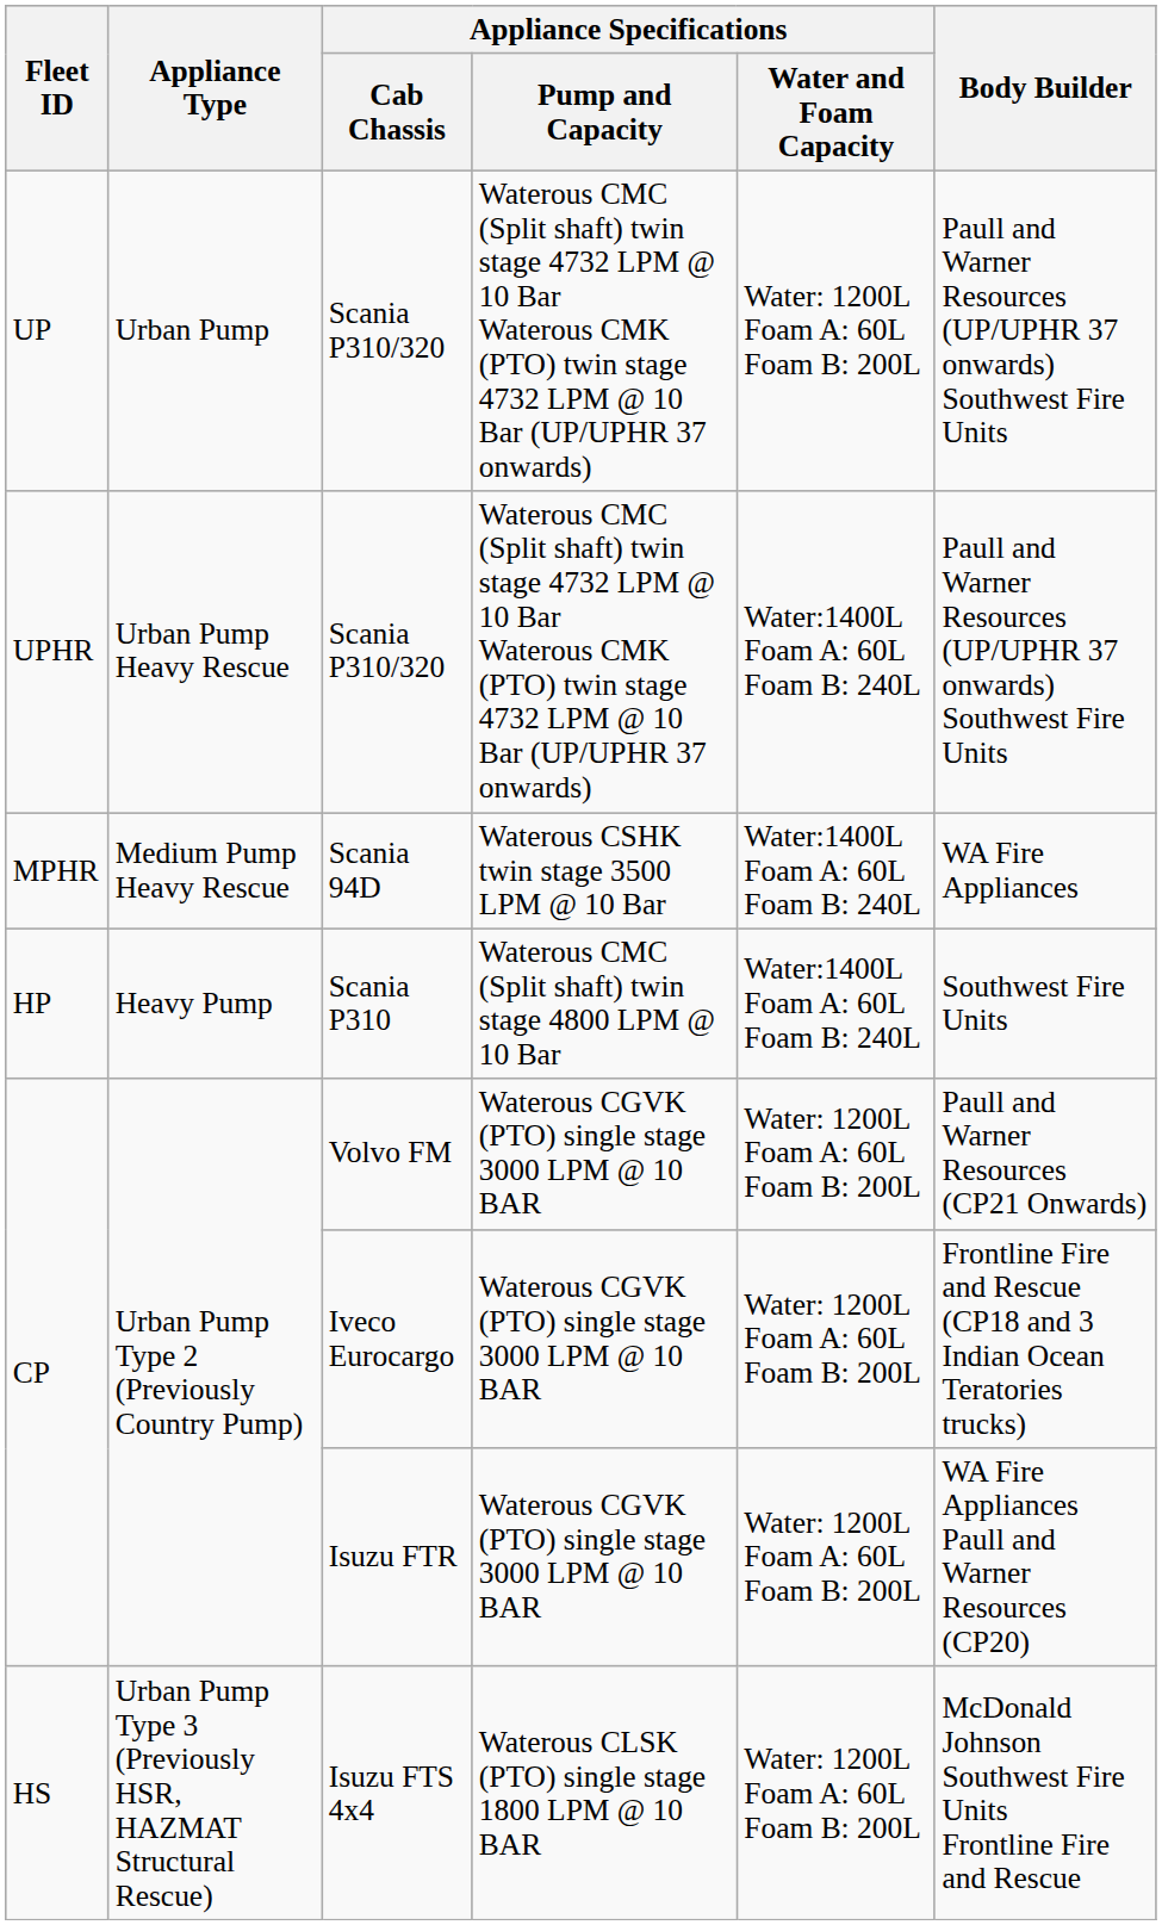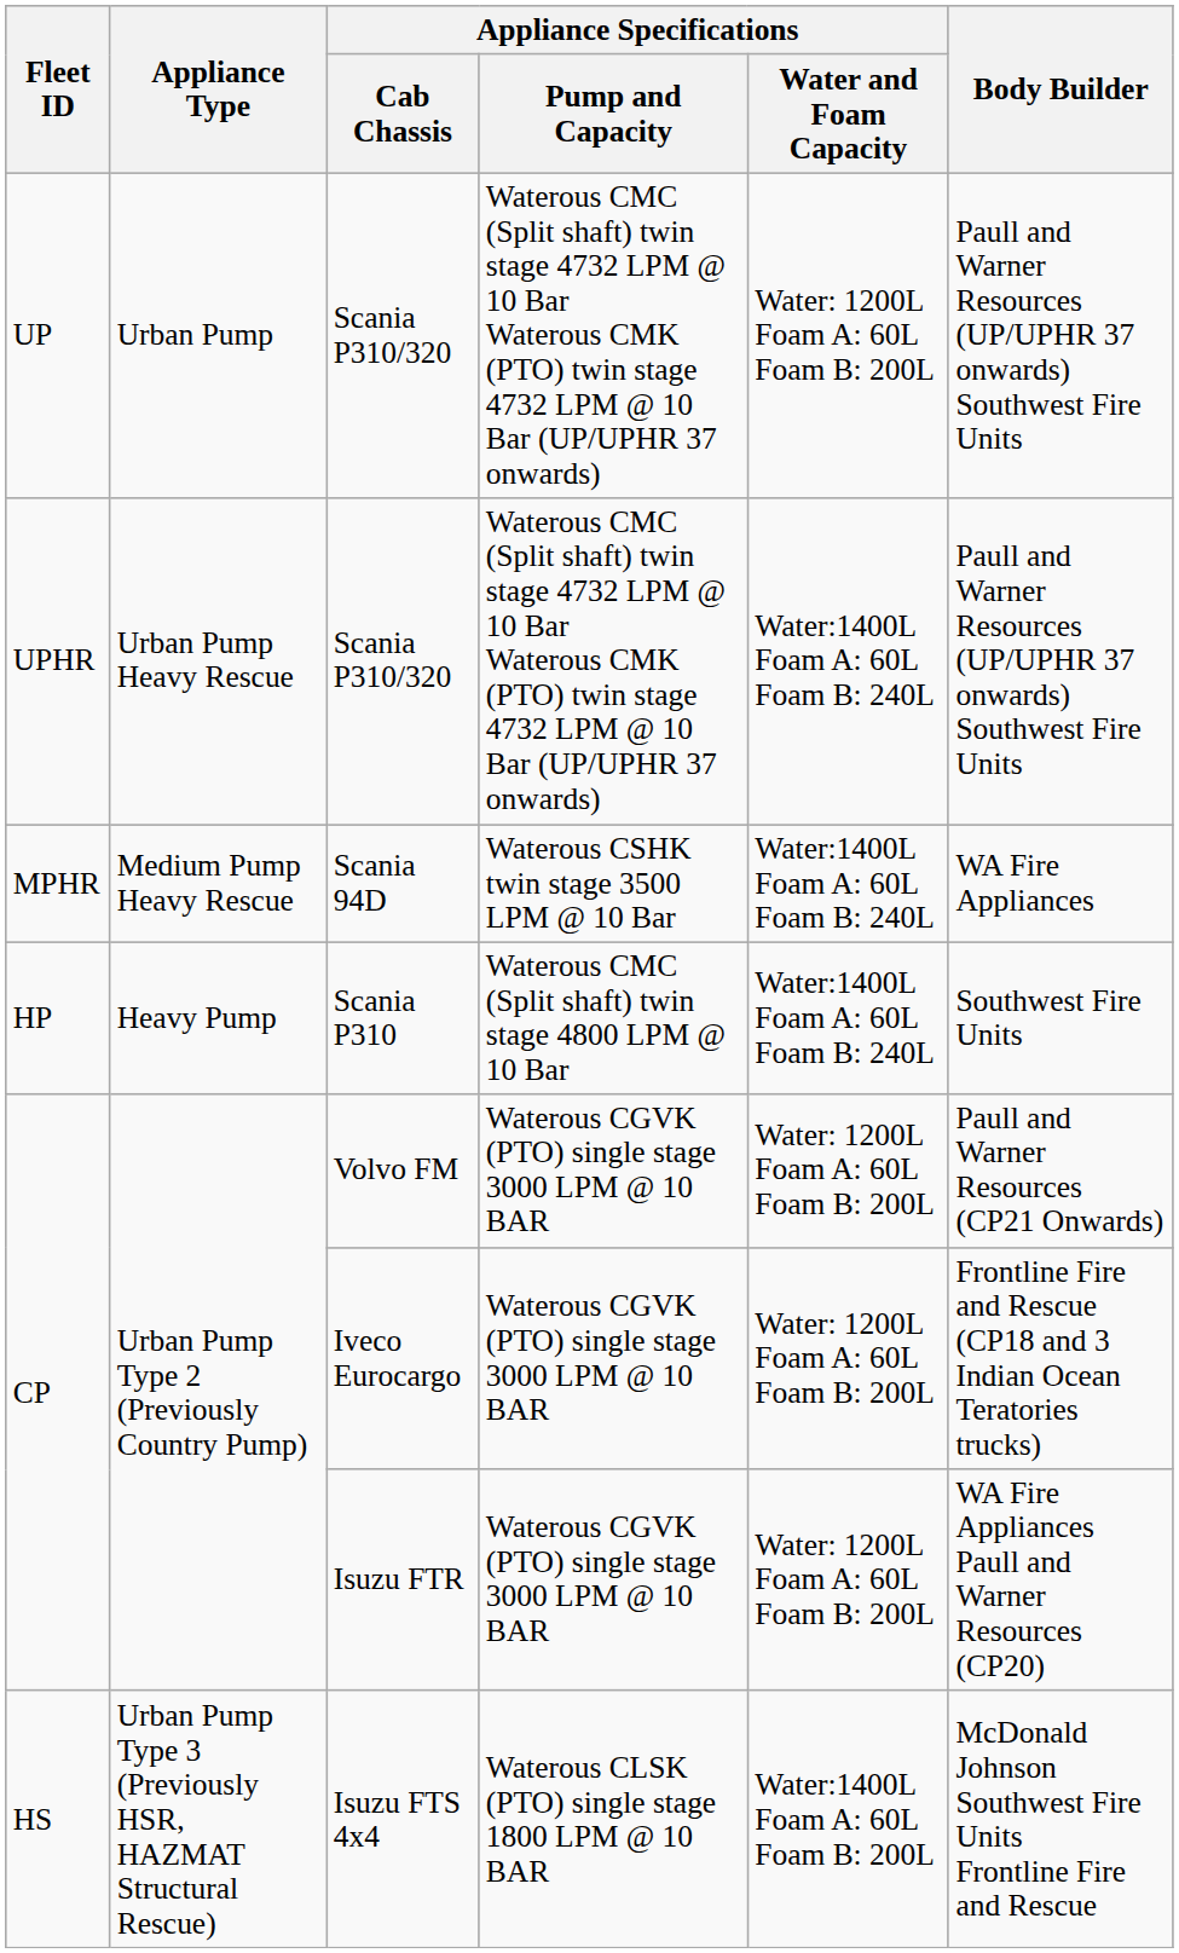 <table class="wikitable">
 <tr>
 <th rowspan="2">Fleet ID</th>
 <th rowspan="2">Appliance Type</th>
 <th colspan="3">Appliance Specifications</th>
 <th rowspan="2">Body Builder</th>
 </tr>
 <tr>
 <th>Cab Chassis</th>
 <th>Pump and Capacity</th>
 <th>Water and Foam Capacity</th>
 </tr>
 <tr>
 <td>UP</td>
 <td>Urban Pump</td>
 <td>Scania P310/320</td>
 <td>Waterous CMC (Split shaft) twin stage 4732 LPM @ 10 Bar<br>Waterous CMK (PTO) twin stage 4732 LPM @ 10 Bar (UP/UPHR 37 onwards)</td>
 <td>Water: 1200L<br>Foam A: 60L<br>Foam B: 200L</td>
 <td>Paull and Warner Resources (UP/UPHR 37 onwards)<br>Southwest Fire Units</td>
 </tr>
 <tr>
 <td>UPHR</td>
 <td>Urban Pump Heavy Rescue</td>
 <td>Scania  P310/320</td>
 <td>Waterous CMC (Split shaft) twin stage 4732 LPM @ 10 Bar<br>Waterous CMK (PTO) twin stage 4732 LPM @ 10 Bar (UP/UPHR 37 onwards)</td>
 <td>Water:1400L<br>Foam A: 60L<br>Foam B: 240L</td>
 <td>Paull and Warner Resources (UP/UPHR 37 onwards)<br>Southwest Fire Units</td>
 </tr>
 <tr>
 <td>MPHR</td>
 <td>Medium Pump Heavy Rescue</td>
 <td>Scania 94D</td>
 <td>Waterous CSHK twin stage 3500 LPM @ 10 Bar</td>
 <td>Water:1400L<br>Foam A: 60L<br>Foam B: 240L</td>
 <td>WA Fire Appliances</td>
 </tr>
 <tr>
 <td>HP</td>
 <td>Heavy Pump</td>
 <td>Scania P310</td>
 <td>Waterous CMC (Split shaft) twin stage 4800 LPM @ 10 Bar</td>
 <td>Water:1400L<br>Foam A: 60L<br>Foam B: 240L</td>
 <td>Southwest Fire Units</td>
 </tr>
 <tr>
 <td rowspan="3">CP</td>
 <td rowspan="3">Urban Pump Type 2<br>(Previously Country Pump)</td>
 <td>Volvo FM</td>
 <td>Waterous CGVK (PTO) single stage 3000 LPM @ 10 BAR</td>
 <td>Water: 1200L<br>Foam A: 60L<br>Foam B: 200L</td>
 <td>Paull and Warner Resources<br>(CP21 Onwards)</td>
 </tr>
 <tr>
 <td>Iveco Eurocargo</td>
 <td>Waterous CGVK (PTO) single stage 3000 LPM @ 10 BAR</td>
 <td>Water: 1200L<br>Foam A: 60L<br>Foam B: 200L</td>
 <td>Frontline Fire and Rescue<br>(CP18 and 3 Indian Ocean Teratories trucks)</td>
 </tr>
 <tr>
 <td>Isuzu FTR</td>
 <td>Waterous CGVK (PTO) single stage 3000 LPM @ 10 BAR</td>
 <td>Water: 1200L<br>Foam A: 60L<br>Foam B: 200L</td>
 <td>WA Fire Appliances<br>Paull and Warner Resources (CP20)</td>
 </tr>
 <tr>
 <td>HS</td>
 <td>Urban Pump Type 3<br>(Previously HSR, HAZMAT Structural Rescue)</td>
 <td>Isuzu FTS 4x4</td>
 <td>Waterous CLSK (PTO) single stage 1800 LPM @ 10 BAR</td>
-<td>Water: 1200L<br>Foam A: 60L<br>Foam B: 200L</td>
+<td>Water:1400L<br>Foam A: 60L<br>Foam B: 200L</td>
 <td>McDonald Johnson<br>Southwest Fire Units<br>Frontline Fire and Rescue</td>
 </tr>
 </table>
